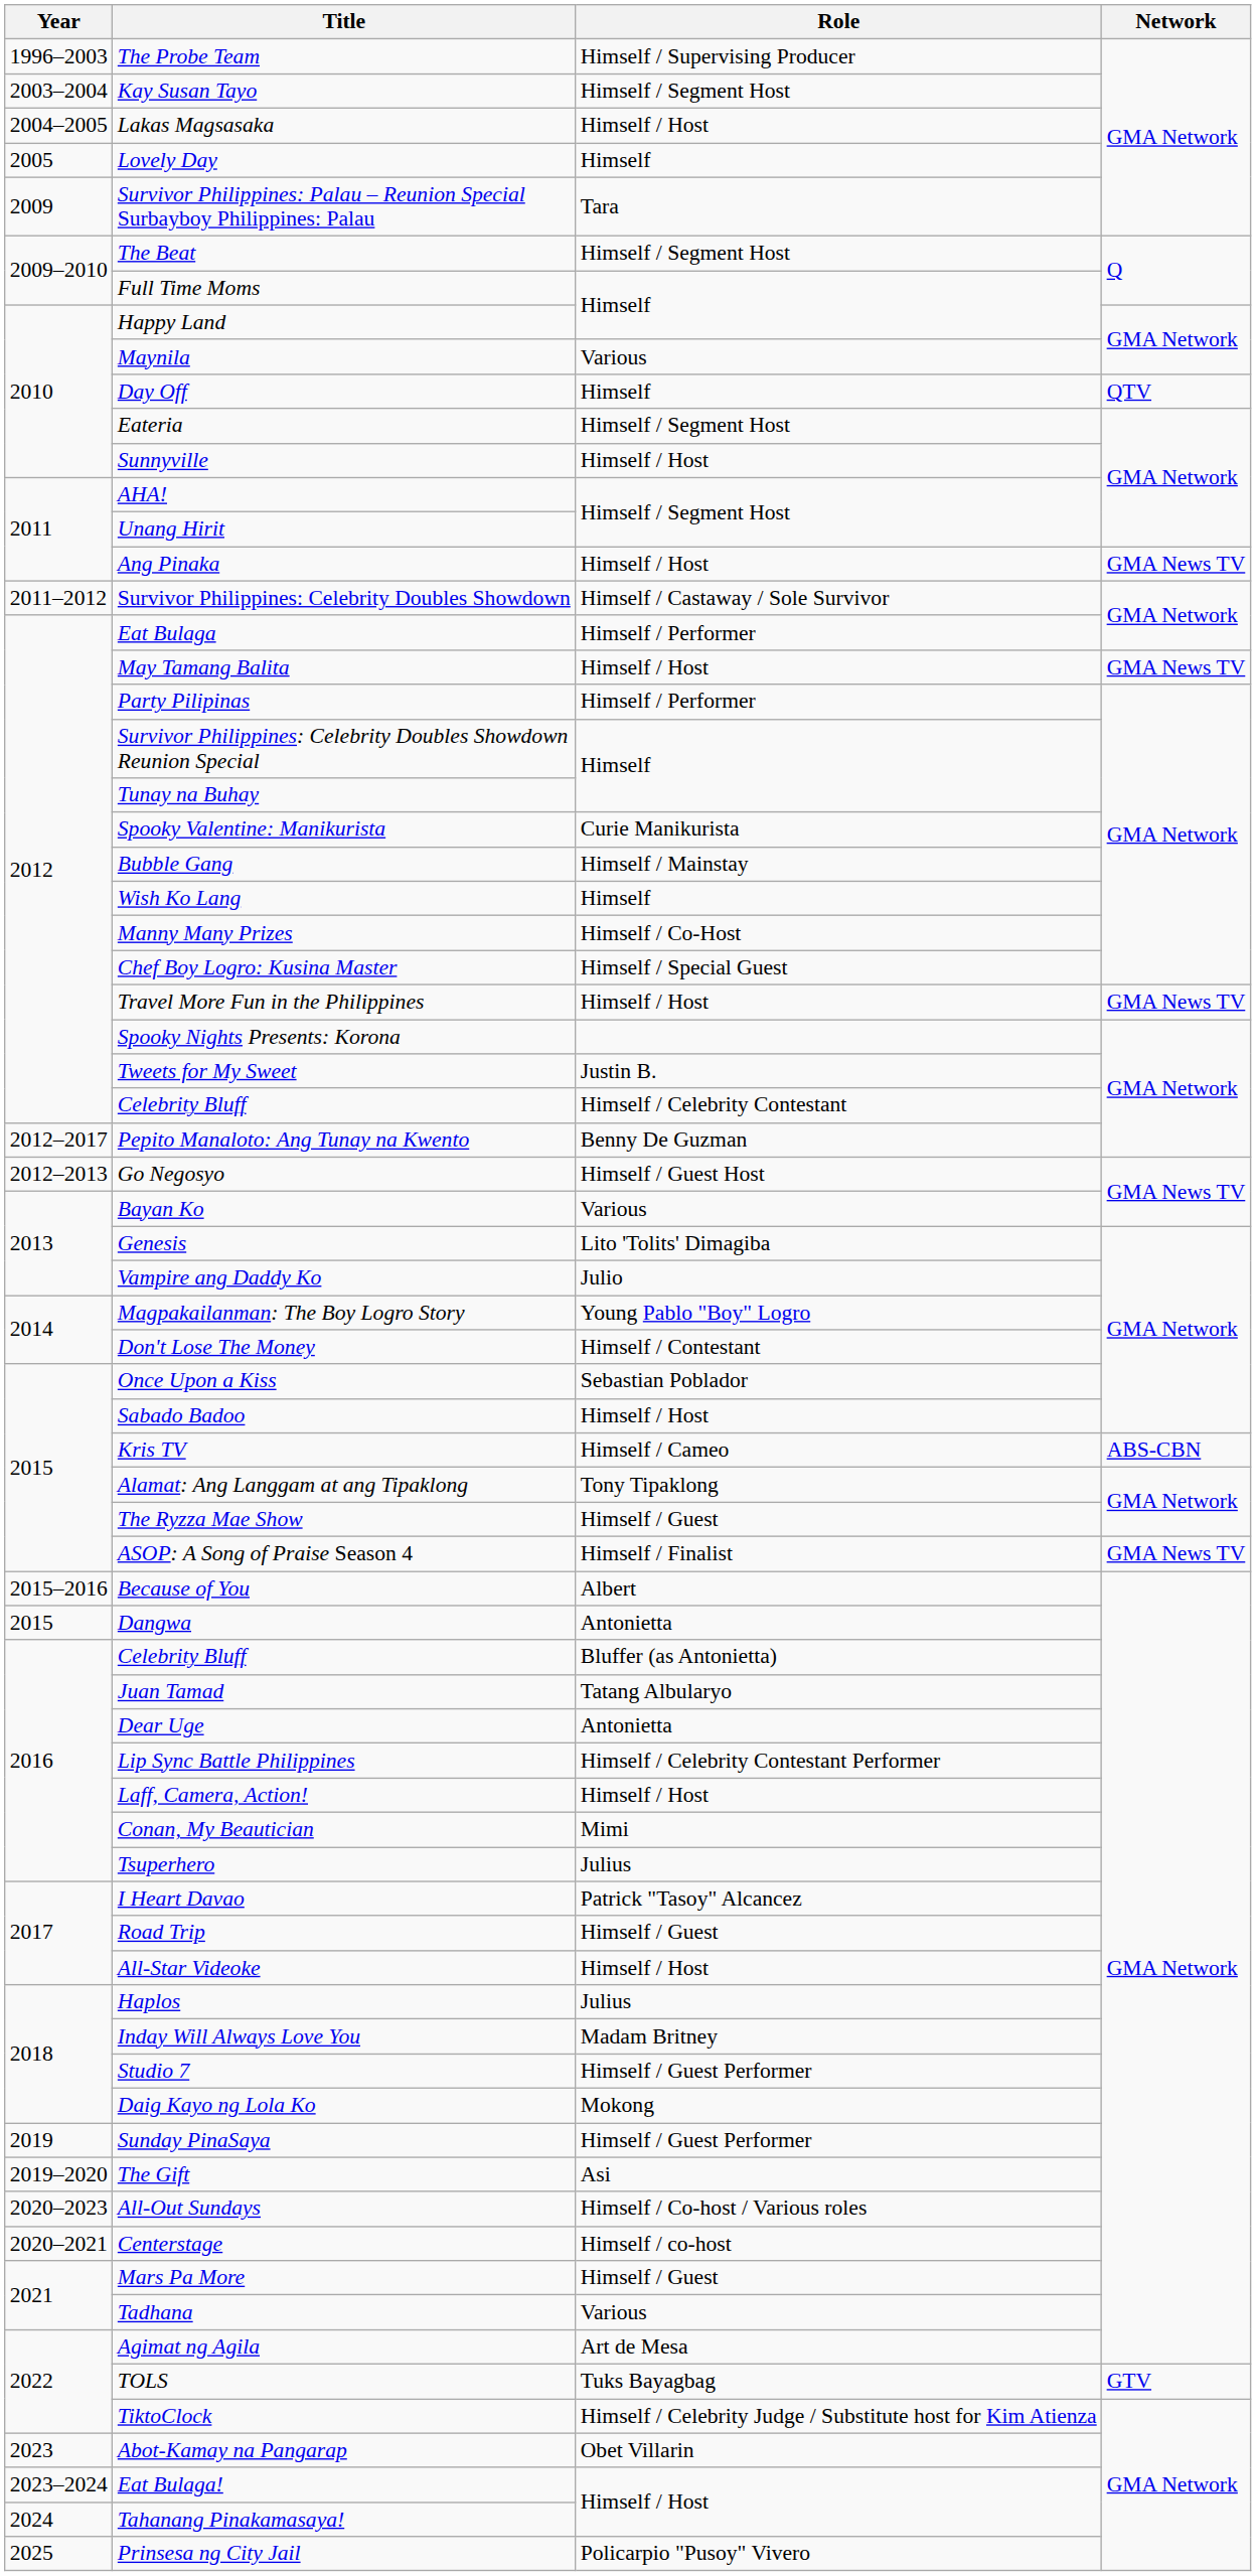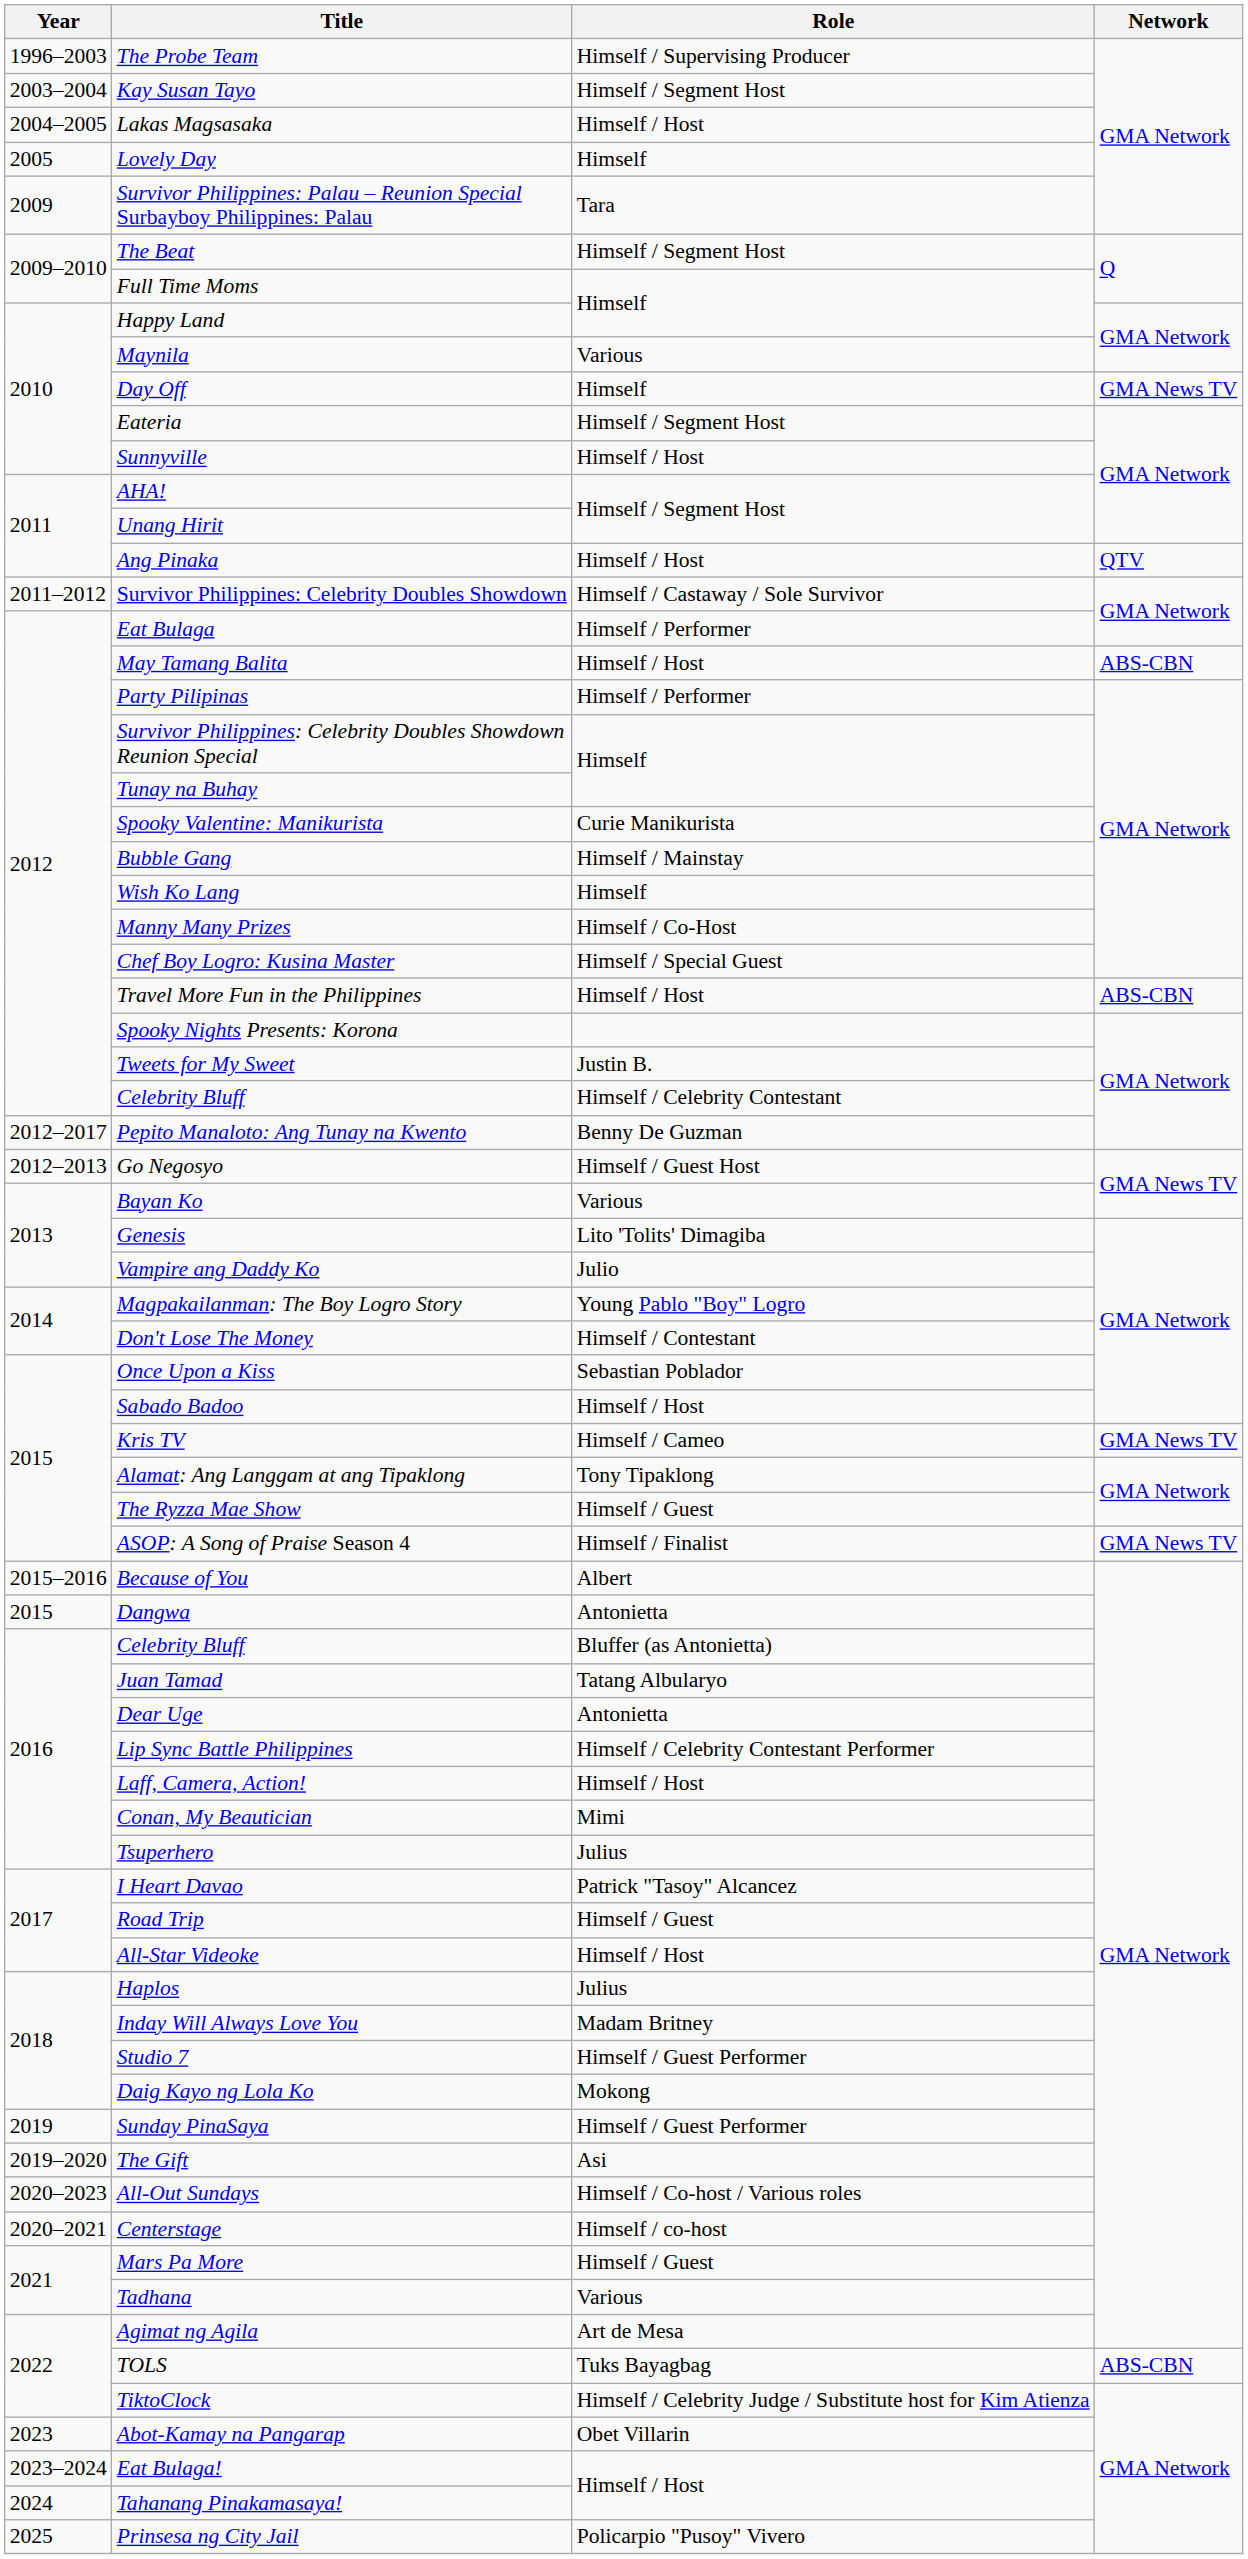 <table class="wikitable">
 <tr>
 <th>Year</th>
 <th>Title</th>
 <th>Role</th>
 <th>Network</th>
 </tr>
 <tr>
 <td>1996–2003</td>
 <td><em><a href='#'>The Probe Team</a></em></td>
 <td>Himself / Supervising Producer</td>
 <td rowspan="5"><a href='#'>GMA Network</a></td>
 </tr>
 <tr>
 <td>2003–2004</td>
 <td><em><a href='#'>Kay Susan Tayo</a></em></td>
 <td>Himself / Segment Host</td>
 </tr>
 <tr>
 <td>2004–2005</td>
 <td><em>Lakas Magsasaka</em></td>
 <td>Himself / Host</td>
 </tr>
 <tr>
 <td>2005</td>
 <td><em><a href='#'>Lovely Day</a></em></td>
 <td>Himself</td>
 </tr>
 <tr>
 <td>2009</td>
 <td><em><a href='#'>Survivor Philippines: Palau – Reunion Special<br></em>Surbayboy Philippines: Palau<em></a></em></td>
 <td>Tara</td>
 </tr>
 <tr>
 <td rowspan="2">2009–2010</td>
 <td><em><a href='#'>The Beat</a></em></td>
 <td>Himself / Segment Host</td>
 <td rowspan="2"><a href='#'>Q</a></td>
 </tr>
 <tr>
 <td><em>Full Time Moms</em></td>
 <td rowspan="2">Himself</td>
 </tr>
 <tr>
 <td rowspan="5">2010</td>
 <td><em>Happy Land</em></td>
 <td rowspan="2"><a href='#'>GMA Network</a></td>
 </tr>
 <tr>
 <td><em><a href='#'>Maynila</a></em></td>
 <td>Various</td>
 </tr>
 <tr>
 <td><em><a href='#'>Day Off</a></em></td>
 <td>Himself</td>
-<td><a href='#'>QTV</a></td>
+<td><a href='#'>GMA News TV</a></td>
 </tr>
 <tr>
 <td><em>Eateria</em></td>
 <td>Himself / Segment Host</td>
 <td rowspan="4"><a href='#'>GMA Network</a></td>
 </tr>
 <tr>
 <td><em><a href='#'>Sunnyville</a></em></td>
 <td>Himself / Host</td>
 </tr>
 <tr>
 <td rowspan="3">2011</td>
 <td><em><a href='#'>AHA!</a></em></td>
 <td rowspan="2">Himself / Segment Host</td>
 </tr>
 <tr>
 <td><em><a href='#'>Unang Hirit</a></em></td>
 </tr>
 <tr>
 <td><em><a href='#'>Ang Pinaka</a></em></td>
 <td>Himself / Host</td>
-<td><a href='#'>GMA News TV</a></td>
+<td><a href='#'>QTV</a></td>
 </tr>
 <tr>
 <td>2011–2012</td>
 <td><a href='#'>Survivor Philippines: Celebrity Doubles Showdown</a></td>
 <td>Himself / Castaway / Sole Survivor</td>
 <td rowspan="2"><a href='#'>GMA Network</a></td>
 </tr>
 <tr>
 <td rowspan="14">2012</td>
 <td><em><a href='#'>Eat Bulaga</a></em></td>
 <td>Himself / Performer</td>
 </tr>
 <tr>
 <td><em><a href='#'>May Tamang Balita</a></em></td>
 <td>Himself / Host</td>
-<td><a href='#'>GMA News TV</a></td>
+<td><a href='#'>ABS-CBN</a></td>
 </tr>
 <tr>
 <td><em><a href='#'>Party Pilipinas</a></em></td>
 <td>Himself / Performer</td>
 <td rowspan="8"><a href='#'>GMA Network</a></td>
 </tr>
 <tr>
 <td><em><a href='#'>Survivor Philippines</a>: Celebrity Doubles Showdown<br> Reunion Special</em></td>
 <td rowspan="2">Himself</td>
 </tr>
 <tr>
 <td><em><a href='#'>Tunay na Buhay</a></em></td>
 </tr>
 <tr>
 <td><em><a href='#'>Spooky Valentine: Manikurista</a></em></td>
 <td>Curie Manikurista</td>
 </tr>
 <tr>
 <td><em><a href='#'>Bubble Gang</a></em></td>
 <td>Himself / Mainstay</td>
 </tr>
 <tr>
 <td><em><a href='#'>Wish Ko Lang</a></em></td>
 <td>Himself</td>
 </tr>
 <tr>
 <td><em><a href='#'>Manny Many Prizes</a></em></td>
 <td>Himself / Co-Host</td>
 </tr>
 <tr>
 <td><em><a href='#'>Chef Boy Logro: Kusina Master</a></em></td>
 <td>Himself / Special Guest</td>
 </tr>
 <tr>
 <td><em>Travel More Fun in the Philippines</em></td>
 <td>Himself / Host</td>
-<td><a href='#'>GMA News TV</a></td>
+<td><a href='#'>ABS-CBN</a></td>
 </tr>
 <tr>
 <td><em><a href='#'>Spooky Nights</a> Presents: Korona</em></td>
 <td></td>
 <td rowspan="4"><a href='#'>GMA Network</a></td>
 </tr>
 <tr>
 <td><em><a href='#'>Tweets for My Sweet</a></em></td>
 <td>Justin B.</td>
 </tr>
 <tr>
 <td><em><a href='#'>Celebrity Bluff</a></em></td>
 <td>Himself / Celebrity Contestant</td>
 </tr>
 <tr>
 <td>2012–2017</td>
 <td><em><a href='#'>Pepito Manaloto: Ang Tunay na Kwento</a></em></td>
 <td>Benny De Guzman</td>
 </tr>
 <tr>
 <td>2012–2013</td>
 <td><em>Go Negosyo</em></td>
 <td>Himself / Guest Host</td>
 <td rowspan="2"><a href='#'>GMA News TV</a></td>
 </tr>
 <tr>
 <td rowspan="3">2013</td>
 <td><em><a href='#'>Bayan Ko</a></em></td>
 <td>Various</td>
 </tr>
 <tr>
 <td><em><a href='#'>Genesis</a></em></td>
 <td>Lito 'Tolits' Dimagiba</td>
 <td rowspan="6"><a href='#'>GMA Network</a></td>
 </tr>
 <tr>
 <td><em><a href='#'>Vampire ang Daddy Ko</a></em></td>
 <td>Julio</td>
 </tr>
 <tr>
 <td rowspan="2">2014</td>
 <td><em><a href='#'>Magpakailanman</a>: The Boy Logro Story</em></td>
 <td>Young <a href='#'>Pablo "Boy" Logro</a></td>
 </tr>
 <tr>
 <td><em><a href='#'>Don't Lose The Money</a></em></td>
 <td>Himself / Contestant</td>
 </tr>
 <tr>
 <td rowspan="6">2015</td>
 <td><em><a href='#'>Once Upon a Kiss</a></em></td>
 <td>Sebastian Poblador</td>
 </tr>
 <tr>
 <td><em><a href='#'>Sabado Badoo</a></em></td>
 <td>Himself / Host</td>
 </tr>
 <tr>
 <td><em><a href='#'>Kris TV</a></em></td>
 <td>Himself / Cameo</td>
-<td><a href='#'>ABS-CBN</a></td>
+<td><a href='#'>GMA News TV</a></td>
 </tr>
 <tr>
 <td><em><a href='#'>Alamat</a>: Ang Langgam at ang Tipaklong</em></td>
 <td>Tony Tipaklong</td>
 <td rowspan="2"><a href='#'>GMA Network</a></td>
 </tr>
 <tr>
 <td><em><a href='#'>The Ryzza Mae Show</a></em></td>
 <td>Himself / Guest</td>
 </tr>
 <tr>
 <td><em><a href='#'>ASOP</a>: A Song of Praise</em> Season 4</td>
 <td>Himself / Finalist</td>
 <td><a href='#'>GMA News TV</a></td>
 </tr>
 <tr>
 <td>2015–2016</td>
 <td><em><a href='#'>Because of You</a></em></td>
 <td>Albert</td>
 <td rowspan="23"><a href='#'>GMA Network</a></td>
 </tr>
 <tr>
 <td>2015</td>
 <td><em><a href='#'>Dangwa</a></em></td>
 <td>Antonietta</td>
 </tr>
 <tr>
 <td rowspan="7">2016</td>
 <td><em><a href='#'>Celebrity Bluff</a></em></td>
 <td>Bluffer (as Antonietta)</td>
 </tr>
 <tr>
 <td><em><a href='#'>Juan Tamad</a></em></td>
 <td>Tatang Albularyo</td>
 </tr>
 <tr>
 <td><em><a href='#'>Dear Uge</a></em></td>
 <td>Antonietta</td>
 </tr>
 <tr>
 <td><em><a href='#'>Lip Sync Battle Philippines</a></em></td>
 <td>Himself / Celebrity Contestant Performer</td>
 </tr>
 <tr>
 <td><em><a href='#'>Laff, Camera, Action!</a></em></td>
 <td>Himself / Host</td>
 </tr>
 <tr>
 <td><em><a href='#'>Conan, My Beautician</a></em></td>
 <td>Mimi</td>
 </tr>
 <tr>
 <td><em><a href='#'>Tsuperhero</a></em></td>
 <td>Julius</td>
 </tr>
 <tr>
 <td rowspan="3">2017</td>
 <td><em><a href='#'>I Heart Davao</a></em></td>
 <td>Patrick "Tasoy" Alcancez</td>
 </tr>
 <tr>
 <td><a href='#'><em>Road Trip</em></a></td>
 <td>Himself / Guest</td>
 </tr>
 <tr>
 <td><em><a href='#'>All-Star Videoke</a></em></td>
 <td>Himself / Host</td>
 </tr>
 <tr>
 <td rowspan="4">2018</td>
 <td><em><a href='#'>Haplos</a></em></td>
 <td>Julius</td>
 </tr>
 <tr>
 <td><em><a href='#'>Inday Will Always Love You</a></em></td>
 <td>Madam Britney</td>
 </tr>
 <tr>
 <td><em><a href='#'>Studio 7</a></em></td>
 <td>Himself / Guest Performer</td>
 </tr>
 <tr>
 <td><em><a href='#'>Daig Kayo ng Lola Ko</a></em></td>
 <td>Mokong</td>
 </tr>
 <tr>
 <td>2019</td>
 <td><em><a href='#'>Sunday PinaSaya</a></em></td>
 <td>Himself / Guest Performer</td>
 </tr>
 <tr>
 <td>2019–2020</td>
 <td><em><a href='#'>The Gift</a></em></td>
 <td>Asi</td>
 </tr>
 <tr>
 <td>2020–2023</td>
 <td><em><a href='#'>All-Out Sundays</a></em></td>
 <td>Himself / Co-host / Various roles</td>
 </tr>
 <tr>
 <td>2020–2021</td>
 <td><em><a href='#'>Centerstage</a></em></td>
 <td>Himself / co-host</td>
 </tr>
 <tr>
 <td rowspan="2">2021</td>
 <td><em><a href='#'>Mars Pa More</a></em></td>
 <td>Himself / Guest</td>
 </tr>
 <tr>
 <td><em><a href='#'>Tadhana</a></em></td>
 <td>Various</td>
 </tr>
 <tr>
 <td rowspan="3">2022</td>
 <td><em><a href='#'>Agimat ng Agila</a></em></td>
 <td>Art de Mesa</td>
 </tr>
 <tr>
 <td><em>TOLS</em></td>
 <td>Tuks Bayagbag</td>
-<td><a href='#'>GTV</a></td>
+<td><a href='#'>ABS-CBN</a></td>
 </tr>
 <tr>
 <td><em><a href='#'>TiktoClock</a></em></td>
 <td>Himself / Celebrity Judge / Substitute host for <a href='#'>Kim Atienza</a></td>
 <td rowspan="5"><a href='#'>GMA Network</a></td>
 </tr>
 <tr>
 <td>2023</td>
 <td><em><a href='#'>Abot-Kamay na Pangarap</a></em></td>
 <td>Obet Villarin</td>
 </tr>
 <tr>
 <td>2023–2024</td>
 <td><em><a href='#'>Eat Bulaga!</a></em></td>
 <td rowspan="2">Himself / Host</td>
 </tr>
 <tr>
 <td>2024</td>
 <td><em><a href='#'>Tahanang Pinakamasaya!</a></em></td>
 </tr>
 <tr>
 <td>2025</td>
 <td><em><a href='#'>Prinsesa ng City Jail</a></em></td>
 <td>Policarpio "Pusoy" Vivero</td>
 </tr>
 </table>
